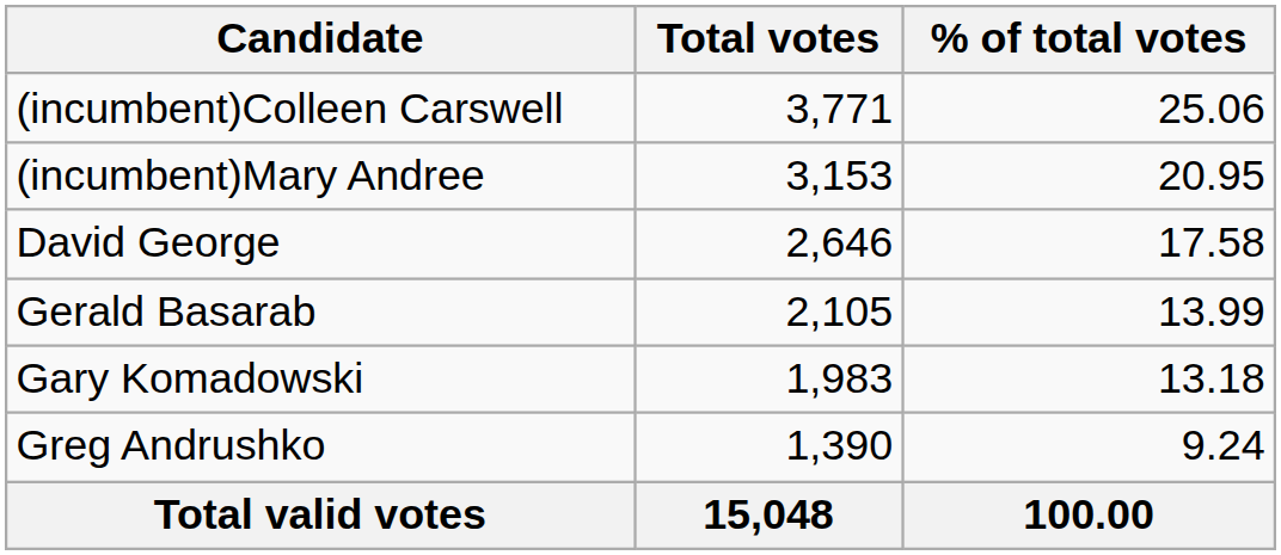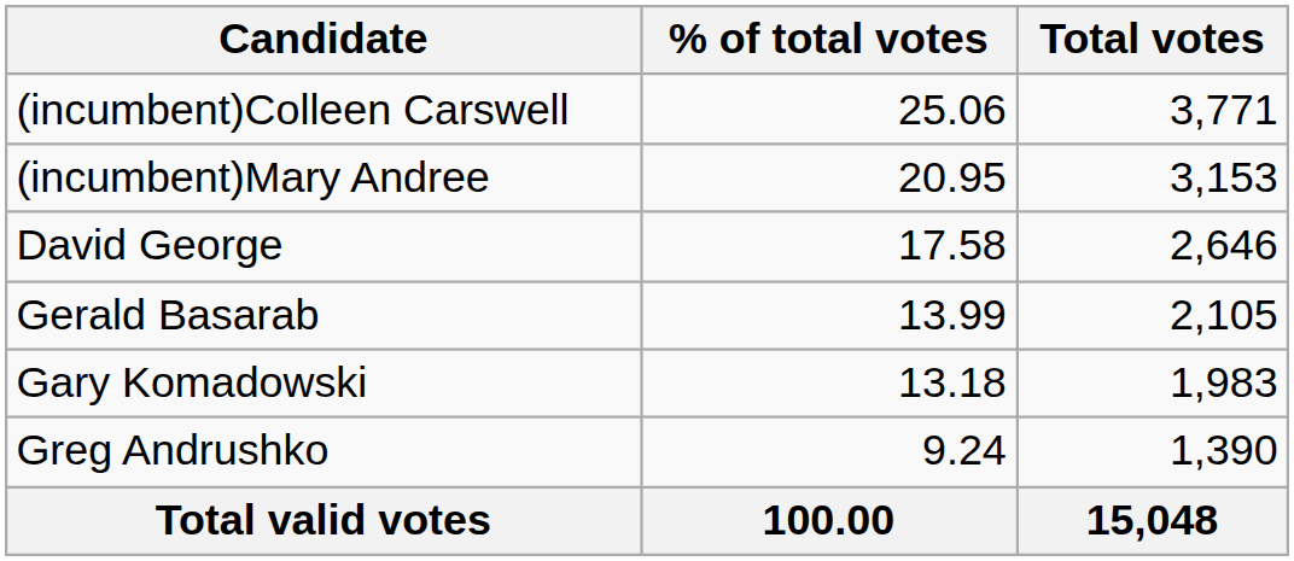 <table class="wikitable" width="475">
 <tr>
 <th align="left">Candidate</th>
+<th align="right">% of total votes</th>
 <th align="right">Total votes</th>
-<th align="right">% of total votes</th>
 </tr>
 <tr>
 <td align="left">(incumbent)Colleen Carswell</td>
+<td align="right">25.06</td>
 <td align="right">3,771</td>
-<td align="right">25.06</td>
 </tr>
 <tr>
 <td align="left">(incumbent)Mary Andree</td>
+<td align="right">20.95</td>
 <td align="right">3,153</td>
-<td align="right">20.95</td>
 </tr>
 <tr>
 <td align="left">David George</td>
+<td align="right">17.58</td>
 <td align="right">2,646</td>
-<td align="right">17.58</td>
 </tr>
 <tr>
 <td align="left">Gerald Basarab</td>
+<td align="right">13.99</td>
 <td align="right">2,105</td>
-<td align="right">13.99</td>
 </tr>
 <tr>
 <td align="left">Gary Komadowski</td>
+<td align="right">13.18</td>
 <td align="right">1,983</td>
-<td align="right">13.18</td>
 </tr>
 <tr>
 <td align="left">Greg Andrushko</td>
+<td align="right">9.24</td>
 <td align="right">1,390</td>
-<td align="right">9.24</td>
 </tr>
 <tr bgcolor="#EEEEEE">
 <th align="left">Total valid votes</th>
+<th align="right">100.00</th>
 <th align="right">15,048</th>
-<th align="right">100.00</th>
 </tr>
 </table>
